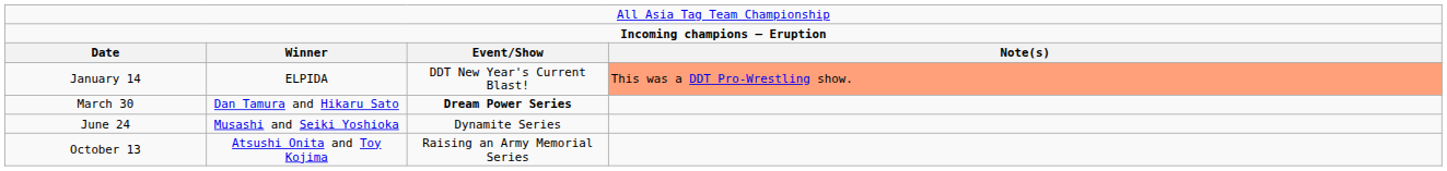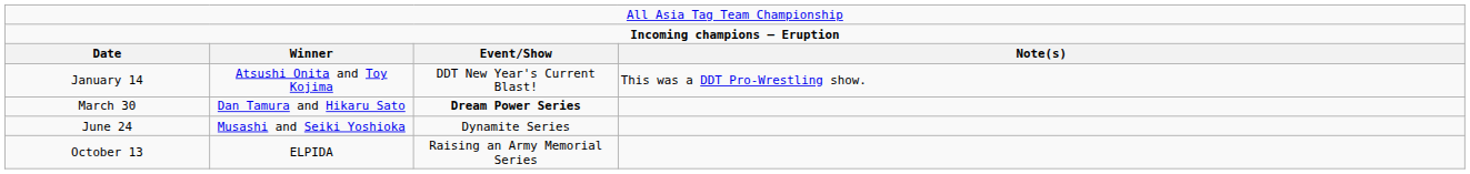 <table class="wikitable" style="text-align:center; width:100%;">
 <tr>
 <td colspan="4" style="text-align: center;"><a href='#'>All Asia Tag Team Championship</a></td>
 </tr>
 <tr>
 <td colspan="4" style="text-align: center;"><strong>Incoming champions – Eruption </strong></td>
 </tr>
 <tr>
 <th width=14%>Date</th>
 <th width=14%>Winner</th>
 <th width=14%>Event/Show</th>
 <th width=58%>Note(s)</th>
 </tr>
 <tr>
 <td>January 14<br></td>
-<td>ELPIDA<br></td>
+<td><a href='#'>Atsushi Onita</a> and <a href='#'>Toy Kojima</a></td>
 <td>DDT New Year's Current Blast!</td>
-<td align=left style="background: lightsalmon;">This was a <a href='#'>DDT Pro-Wrestling</a> show.</td>
+<td align=left>This was a <a href='#'>DDT Pro-Wrestling</a> show.</td>
 </tr>
 <tr>
 <td>March 30</td>
 <td><a href='#'>Dan Tamura</a> and <a href='#'>Hikaru Sato</a></td>
 <td><strong>Dream Power Series<br></strong></td>
 <td></td>
 </tr>
 <tr>
 <td>June 24</td>
 <td><a href='#'>Musashi</a> and <a href='#'>Seiki Yoshioka</a></td>
 <td>Dynamite Series<br></td>
 <td></td>
 </tr>
 <tr>
 <td>October 13</td>
-<td><a href='#'>Atsushi Onita</a> and <a href='#'>Toy Kojima</a></td>
+<td>ELPIDA<br></td>
 <td>Raising an Army Memorial Series<br></td>
 <td></td>
 </tr>
 </table>
